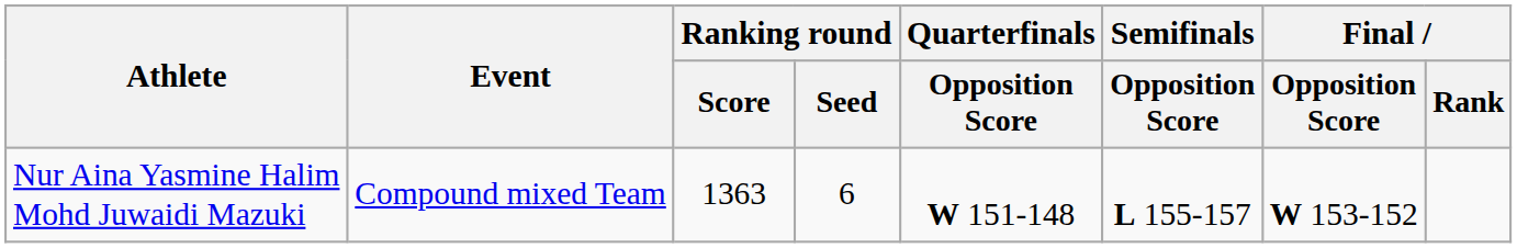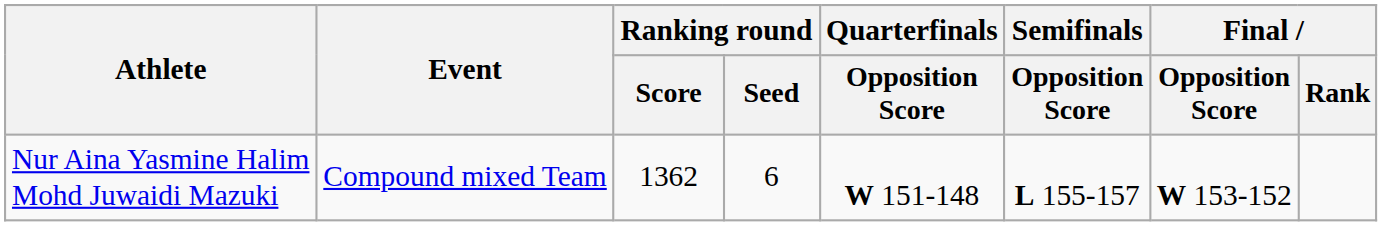 <table class=wikitable style=font-size:88%;text-align:center>
 <tr>
 <th rowspan=2>Athlete</th>
 <th rowspan=2>Event</th>
 <th colspan=2>Ranking round</th>
 <th>Quarterfinals</th>
 <th>Semifinals</th>
 <th colspan=2>Final / </th>
 </tr>
 <tr style=font-size:95%>
 <th>Score</th>
 <th>Seed</th>
 <th>Opposition<br>Score</th>
 <th>Opposition<br>Score</th>
 <th>Opposition<br>Score</th>
 <th>Rank</th>
 </tr>
 <tr>
 <td align=left><a href='#'>Nur Aina Yasmine Halim</a><br><a href='#'>Mohd Juwaidi Mazuki</a></td>
 <td align=left rowspan=3><a href='#'>Compound mixed Team</a></td>
-<td>1363</td>
+<td>1362</td>
 <td>6</td>
 <td><br><strong>W</strong> 151-148</td>
 <td><br><strong>L</strong> 155-157</td>
 <td><br><strong>W</strong> 153-152</td>
 <td></td>
 </tr>
 </table>
